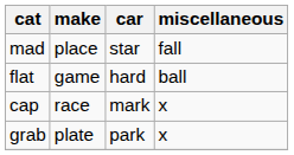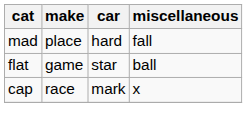 <table class="wikitable">
 <tr>
 <th>cat</th>
 <th>make</th>
 <th>car</th>
 <th>miscellaneous</th>
 </tr>
 <tr>
 <td>mad</td>
 <td>place</td>
-<td>star</td>
+<td>hard</td>
 <td>fall</td>
 </tr>
 <tr>
 <td>flat</td>
 <td>game</td>
-<td>hard</td>
+<td>star</td>
 <td>ball</td>
 </tr>
 <tr>
 <td>cap</td>
 <td>race</td>
 <td>mark</td>
 <td>x</td>
 </tr>
 <tr>
-<td>grab</td>
-<td>plate</td>
-<td>park</td>
-<td>x</td>
-</tr>
-<tr>
 </tr>
 </table>
